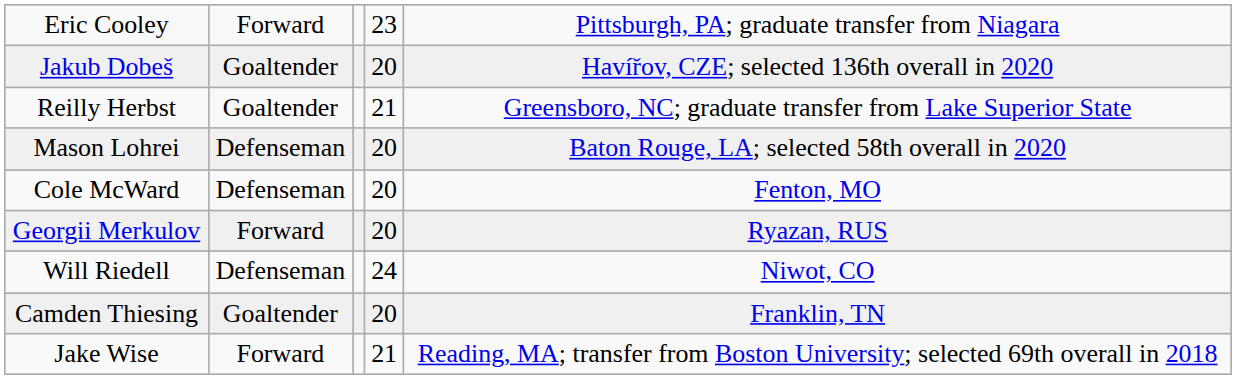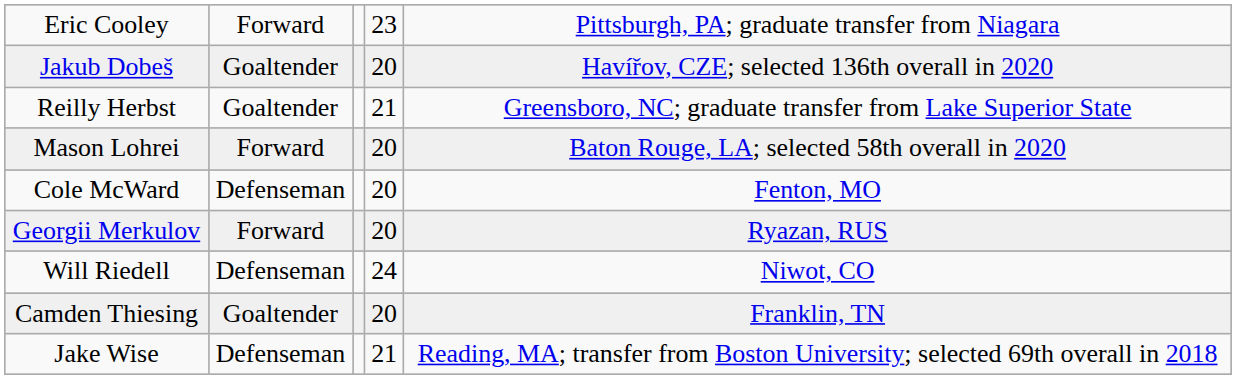 <table class="wikitable" width="60%">
 <tr align="center" bgcolor="">
 <td>Eric Cooley</td>
 <td>Forward</td>
 <td></td>
 <td>23</td>
 <td><a href='#'>Pittsburgh, PA</a>; graduate transfer from <a href='#'>Niagara</a></td>
 </tr>
 <tr align="center" bgcolor="f0f0f0">
 <td><a href='#'>Jakub Dobeš</a></td>
 <td>Goaltender</td>
 <td></td>
 <td>20</td>
 <td><a href='#'>Havířov, CZE</a>; selected 136th overall in <a href='#'>2020</a></td>
 </tr>
 <tr align="center" bgcolor="">
 <td>Reilly Herbst</td>
 <td>Goaltender</td>
 <td></td>
 <td>21</td>
 <td><a href='#'>Greensboro, NC</a>; graduate transfer from <a href='#'>Lake Superior State</a></td>
 </tr>
 <tr align="center" bgcolor="f0f0f0">
 <td>Mason Lohrei</td>
-<td>Defenseman</td>
+<td>Forward</td>
 <td></td>
 <td>20</td>
 <td><a href='#'>Baton Rouge, LA</a>; selected 58th overall in <a href='#'>2020</a></td>
 </tr>
 <tr align="center" bgcolor="">
 <td>Cole McWard</td>
 <td>Defenseman</td>
 <td></td>
 <td>20</td>
 <td><a href='#'>Fenton, MO</a></td>
 </tr>
 <tr align="center" bgcolor="f0f0f0">
 <td><a href='#'>Georgii Merkulov</a></td>
 <td>Forward</td>
 <td></td>
 <td>20</td>
 <td><a href='#'>Ryazan, RUS</a></td>
 </tr>
 <tr align="center" bgcolor="">
 <td>Will Riedell</td>
 <td>Defenseman</td>
 <td></td>
 <td>24</td>
 <td><a href='#'>Niwot, CO</a></td>
 </tr>
 <tr align="center" bgcolor="f0f0f0">
 <td>Camden Thiesing</td>
 <td>Goaltender</td>
 <td></td>
 <td>20</td>
 <td><a href='#'>Franklin, TN</a></td>
 </tr>
 <tr align="center" bgcolor="">
 <td>Jake Wise</td>
-<td>Forward</td>
+<td>Defenseman</td>
 <td></td>
 <td>21</td>
 <td><a href='#'>Reading, MA</a>; transfer from <a href='#'>Boston University</a>; selected 69th overall in <a href='#'>2018</a></td>
 </tr>
 </table>
